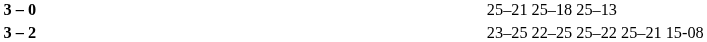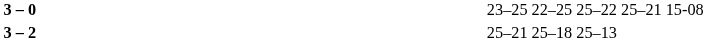 <table width=100% cellspacing=1>
 <tr>
 <th width=20%></th>
 <th width=12%></th>
 <th width=20%></th>
 <th width=33%></th>
 <td></td>
 </tr>
 <tr style=font-size:90%>
 <td align=right><strong></strong></td>
 <td align=center><strong>3 – 0</strong></td>
 <td></td>
-<td>25–21 25–18 25–13</td>
+<td>23–25 22–25 25–22 25–21 15-08</td>
 <td></td>
 </tr>
 <tr style=font-size:90%>
 <td align=right><strong></strong></td>
 <td align=center><strong>3 – 2</strong></td>
 <td></td>
-<td>23–25 22–25 25–22 25–21 15-08</td>
+<td>25–21 25–18 25–13</td>
 </tr>
 </table>
